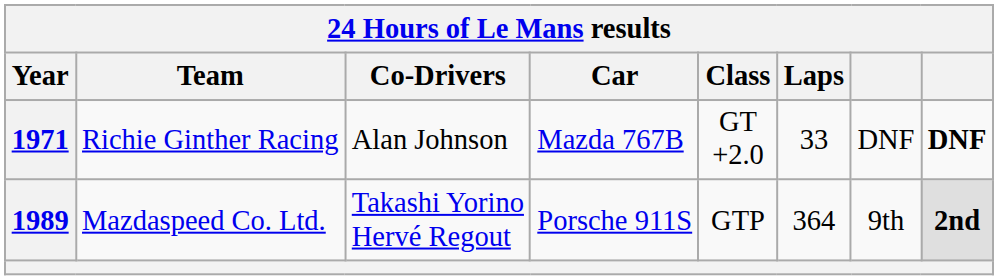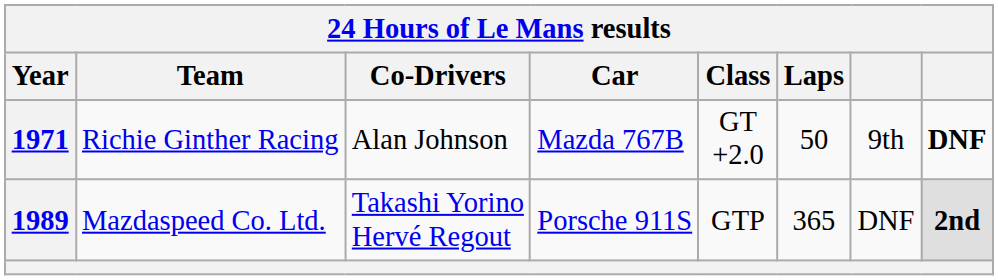 <table class="wikitable" style="text-align:center; font-size:90%">
 <tr>
 <th colspan=8><a href='#'>24 Hours of Le Mans</a> results</th>
 </tr>
 <tr>
 <th>Year</th>
 <th>Team</th>
 <th>Co-Drivers</th>
 <th>Car</th>
 <th>Class</th>
 <th>Laps</th>
 <th></th>
 <th></th>
 </tr>
 <tr>
 <th><a href='#'>1971</a></th>
 <td align="left"> <a href='#'>Richie Ginther Racing</a></td>
 <td align="left"> Alan Johnson</td>
 <td align="left"><a href='#'>Mazda 767B</a></td>
 <td>GT<br>+2.0</td>
-<td>33</td>
-<td>DNF</td>
+<td>50</td>
+<td>9th</td>
 <td><strong>DNF</strong></td>
 </tr>
 <tr>
 <th><a href='#'>1989</a></th>
 <td align="left"> <a href='#'>Mazdaspeed Co. Ltd.</a></td>
 <td align="left"> <a href='#'>Takashi Yorino</a><br> <a href='#'>Hervé Regout</a></td>
 <td align="left"><a href='#'>Porsche 911S</a></td>
 <td>GTP</td>
-<td>364</td>
-<td>9th</td>
+<td>365</td>
+<td>DNF</td>
 <td style="background:#DFDFDF;"><strong>2nd</strong></td>
 </tr>
 <tr>
 <th colspan="8"></th>
 </tr>
 </table>
